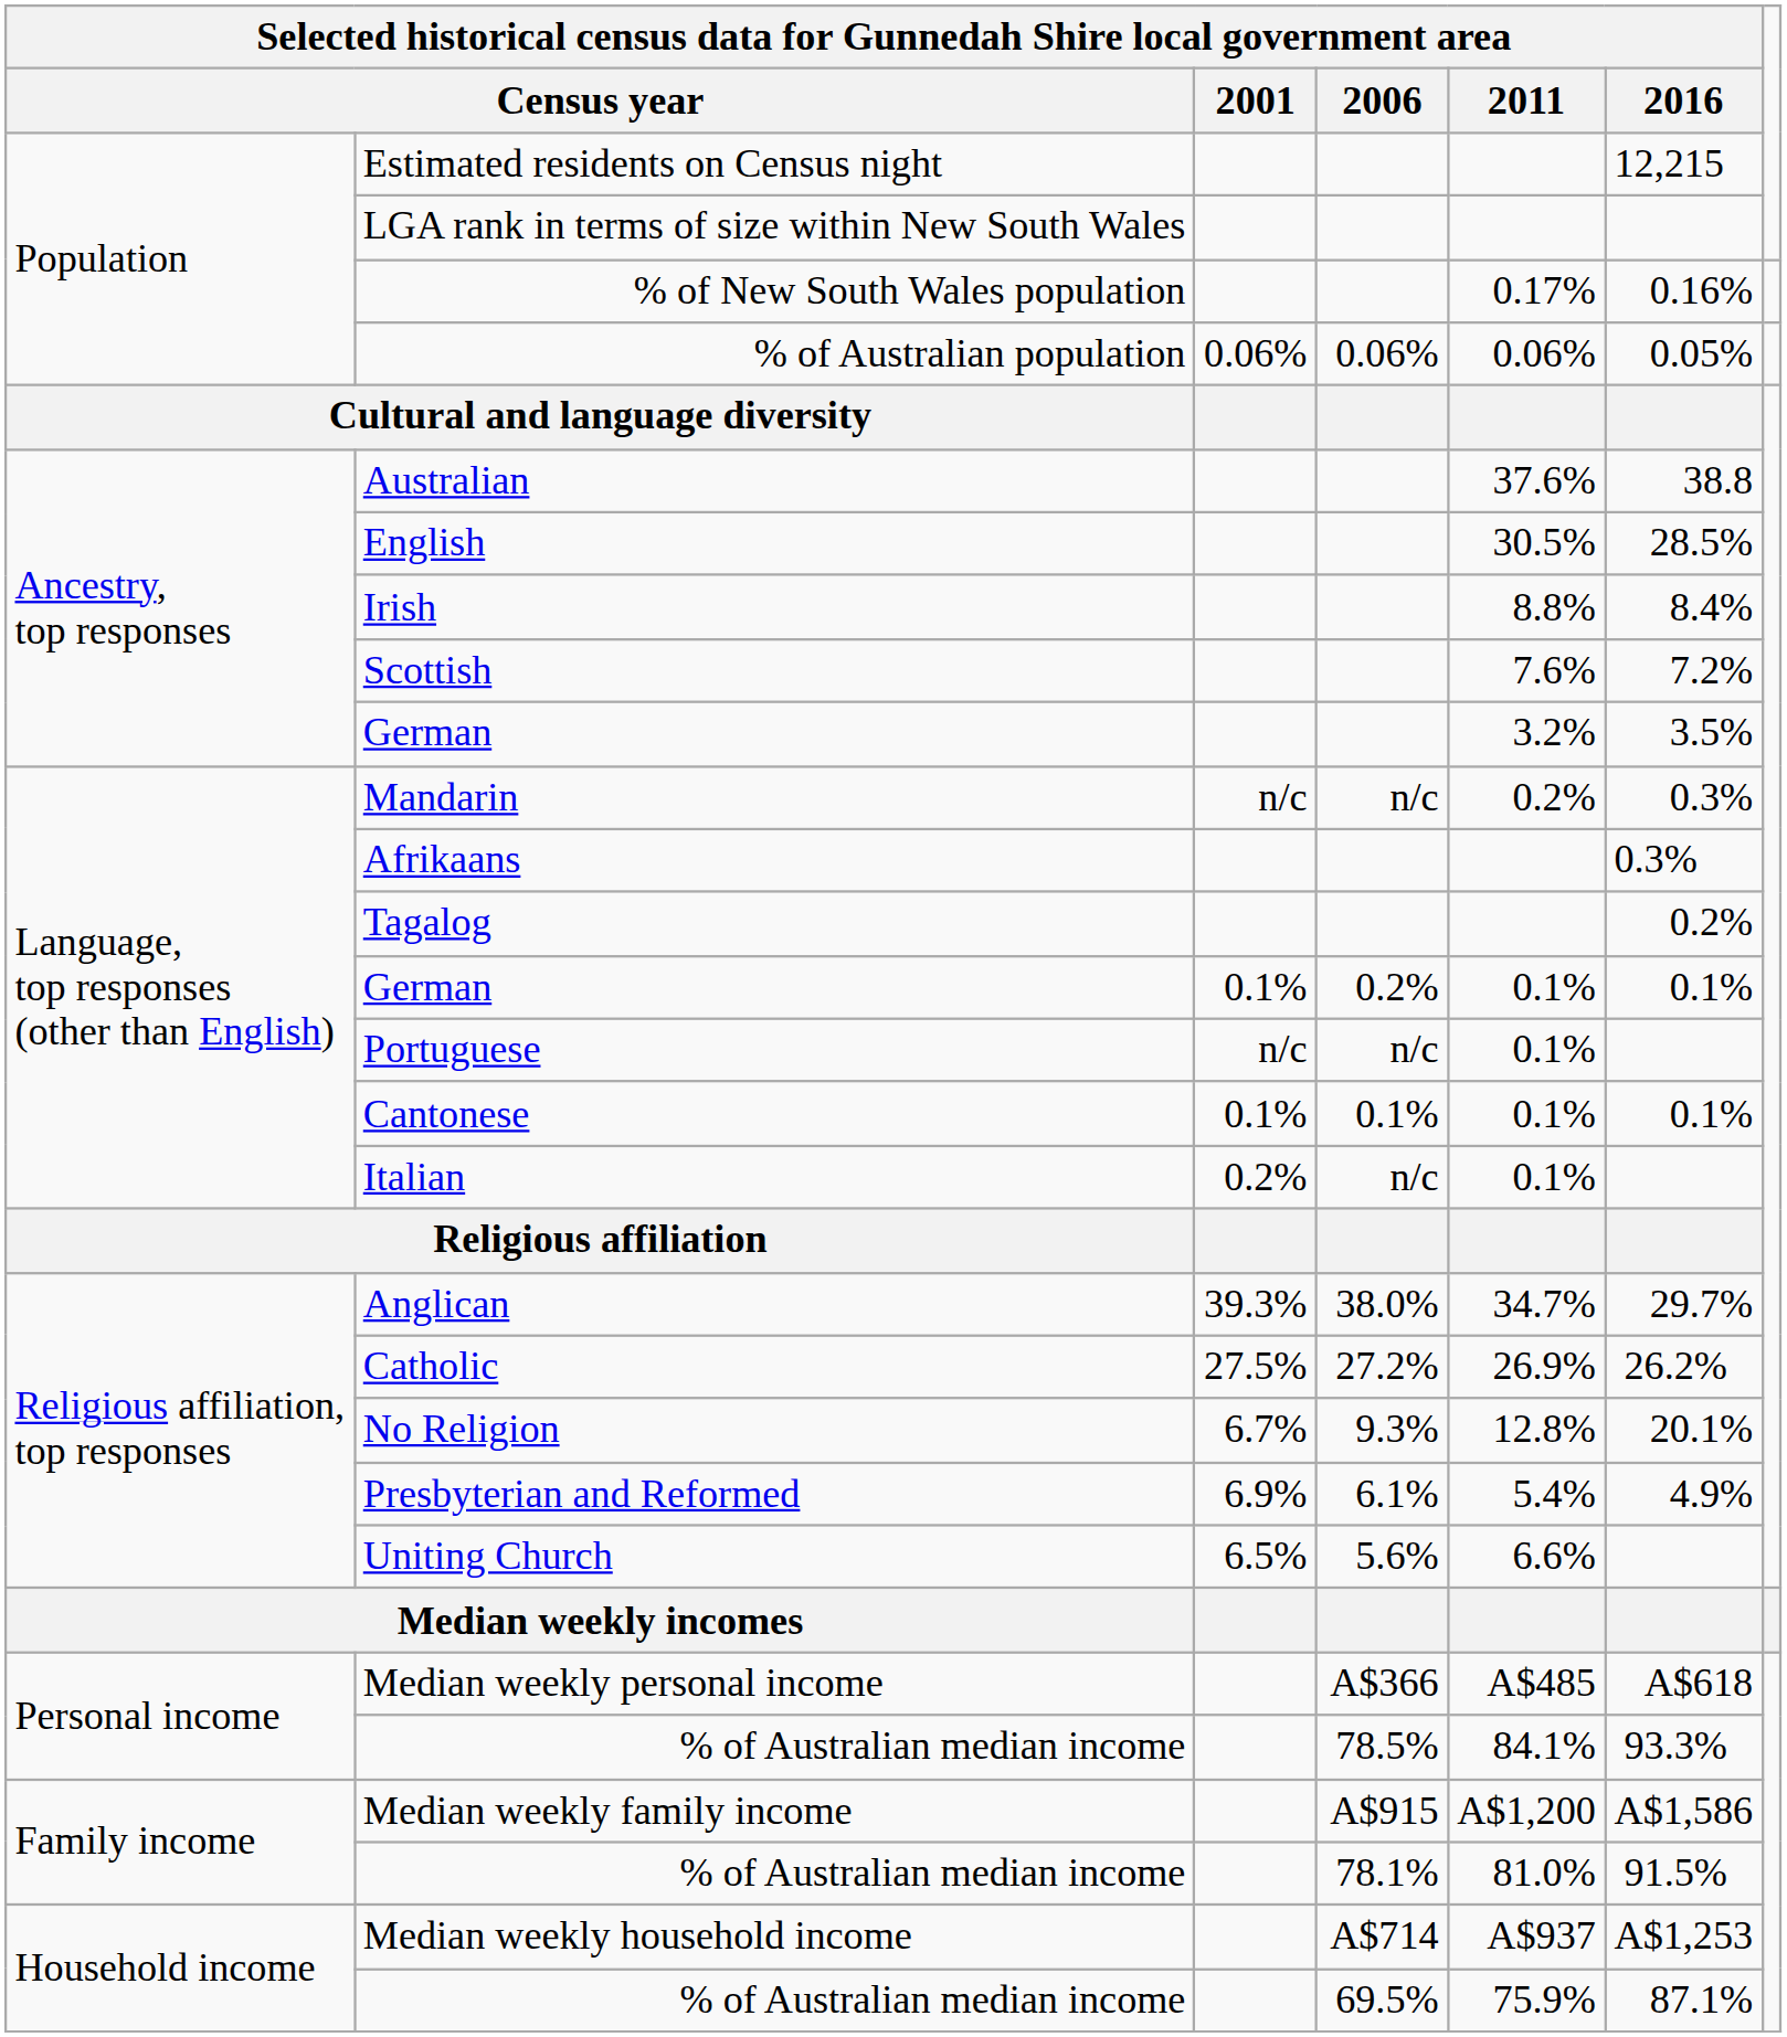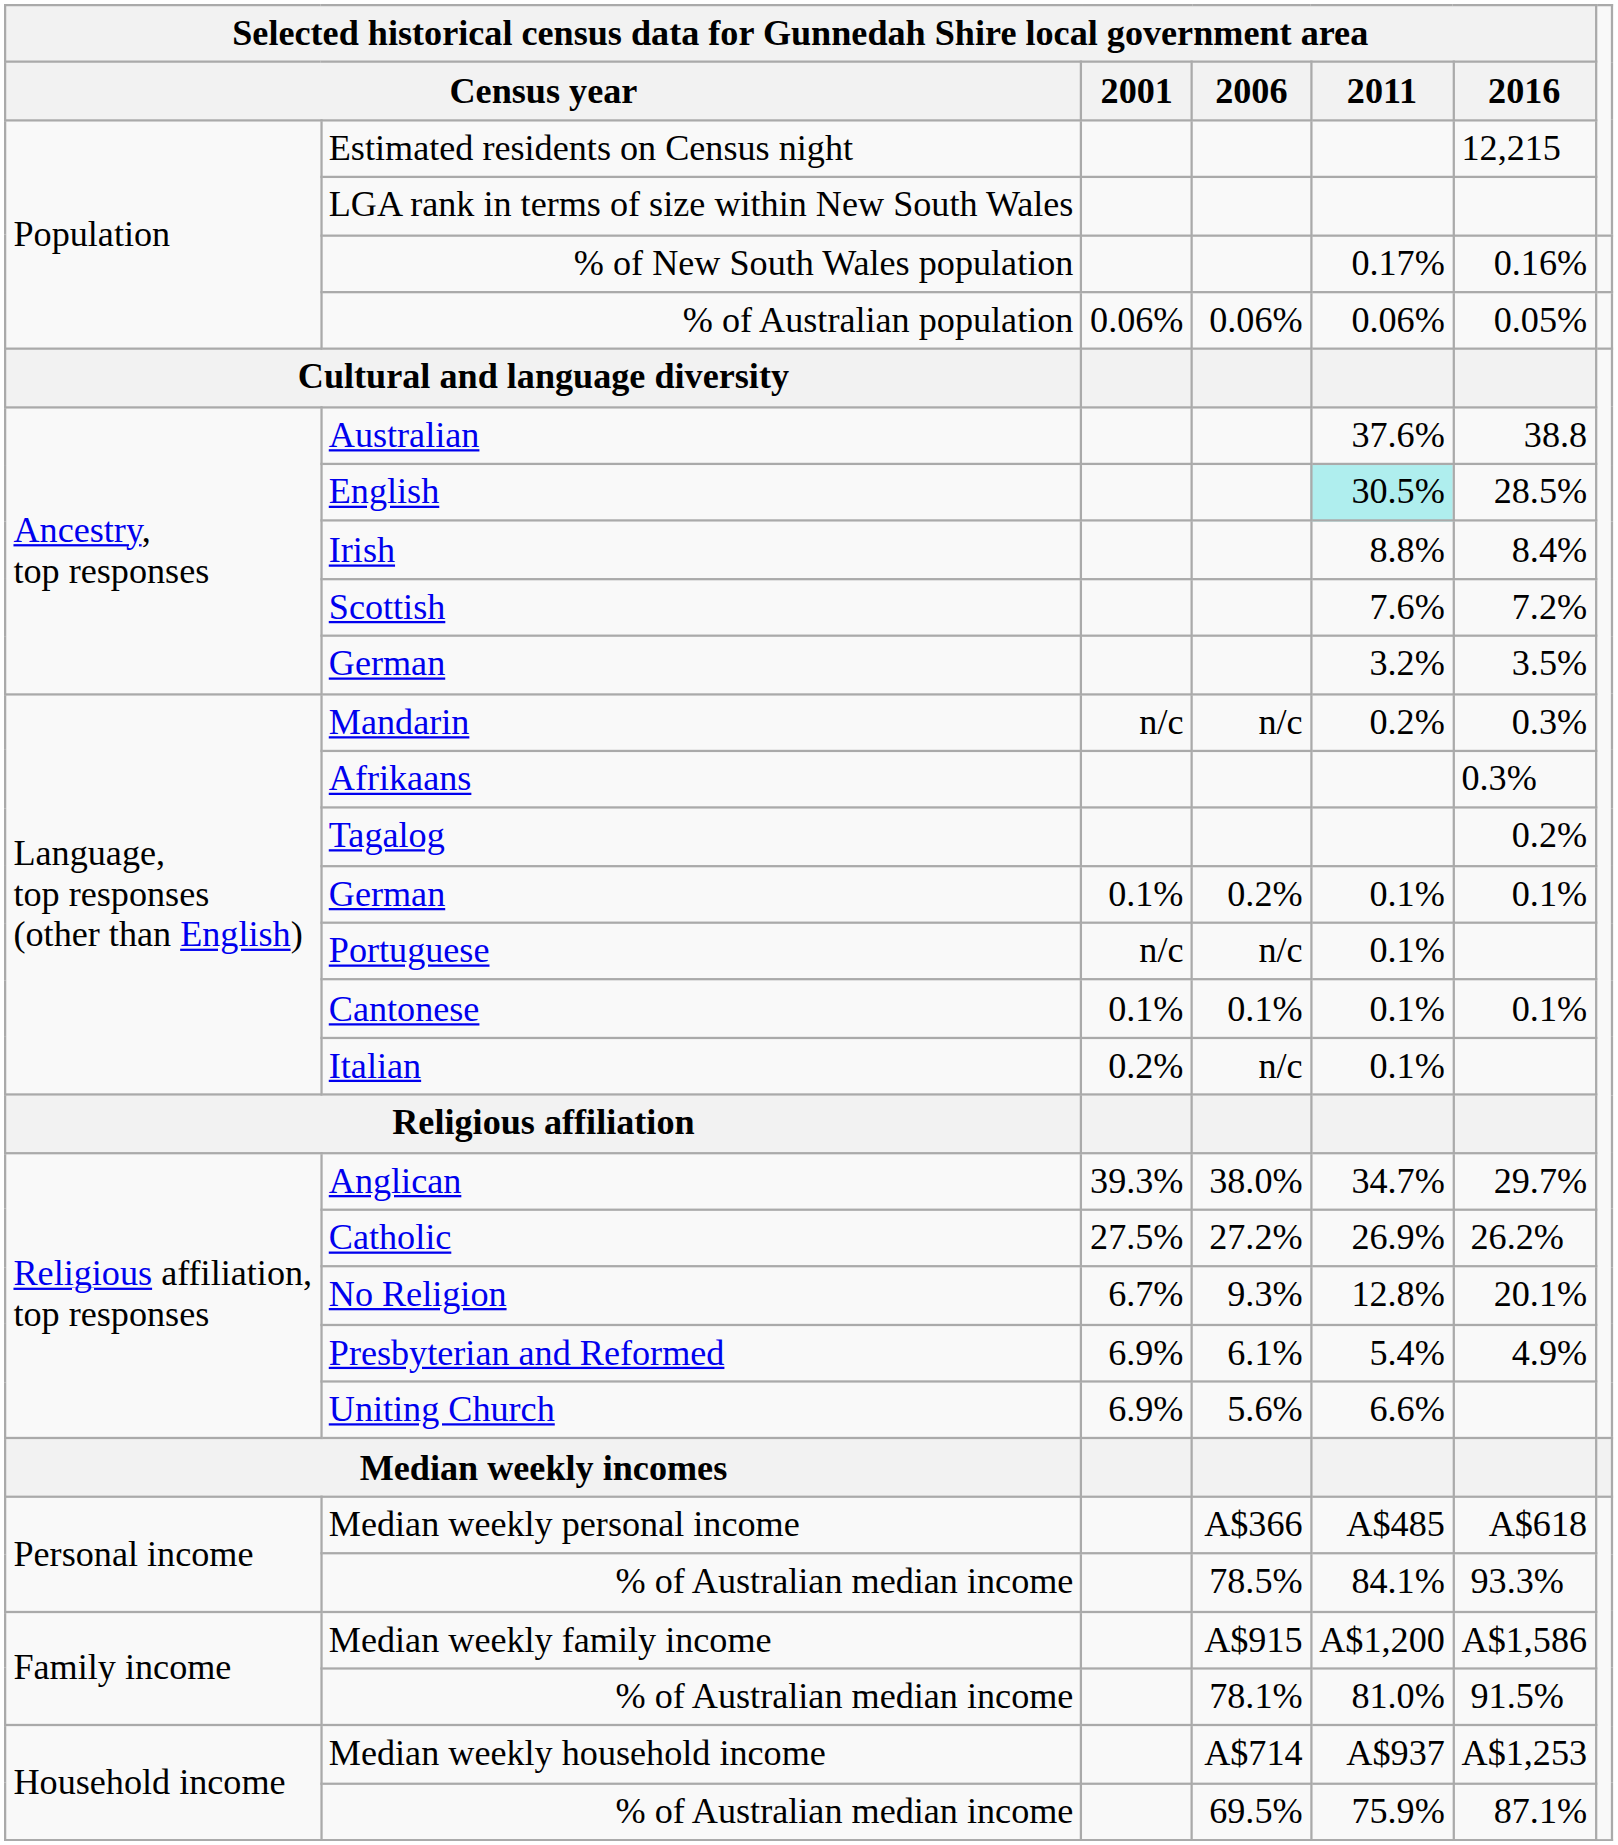 <table class="wikitable">
 <tr>
 <th colspan=6>Selected historical census data for Gunnedah Shire local government area</th>
 </tr>
 <tr>
 <th colspan="2">Census year</th>
 <th>2001</th>
 <th>2006</th>
 <th>2011</th>
 <th>2016</th>
 </tr>
 <tr>
 <td rowspan="4">Population</td>
 <td>Estimated residents on Census night</td>
 <td align="right"></td>
 <td align="right"></td>
 <td align="right"></td>
 <td>12,215</td>
 </tr>
 <tr>
 <td align="right">LGA rank in terms of size within New South Wales</td>
 <td align="right"></td>
 <td align="right"><small></small></td>
 <td align="right"><small></small></td>
 <td></td>
 </tr>
 <tr>
 <td align="right">% of New South Wales population</td>
 <td align="right"></td>
 <td align="right"></td>
 <td align="right">0.17%</td>
 <td align="right"> 0.16%</td>
 <td></td>
 </tr>
 <tr>
 <td align="right">% of Australian population</td>
 <td align="right">0.06%</td>
 <td align="right"> 0.06%</td>
 <td align="right"> 0.06%</td>
 <td align="right"> 0.05%</td>
 <td></td>
 </tr>
 <tr>
 <th colspan="2">Cultural and language diversity</th>
 <th></th>
 <th></th>
 <th></th>
 <th></th>
 </tr>
 <tr>
 <td rowspan="5"><a href='#'>Ancestry</a>,<br>top responses</td>
 <td><a href='#'>Australian</a></td>
 <td align="right"></td>
 <td align="right"></td>
 <td align="right">37.6%</td>
 <td align="right"> 38.8</td>
 </tr>
 <tr>
 <td><a href='#'>English</a></td>
 <td align="right"></td>
 <td align="right"></td>
-<td align="right">30.5%</td>
+<td align="right" style="background: paleturquoise;">30.5%</td>
 <td align="right"> 28.5%</td>
 </tr>
 <tr>
 <td><a href='#'>Irish</a></td>
 <td align="right"></td>
 <td align="right"></td>
 <td align="right">8.8%</td>
 <td align="right"> 8.4%</td>
 </tr>
 <tr>
 <td><a href='#'>Scottish</a></td>
 <td align="right"></td>
 <td align="right"></td>
 <td align="right">7.6%</td>
 <td align="right"> 7.2%</td>
 </tr>
 <tr>
 <td><a href='#'>German</a></td>
 <td align="right"></td>
 <td align="right"></td>
 <td align="right">3.2%</td>
 <td align="right"> 3.5%</td>
 </tr>
 <tr>
 <td rowspan="7">Language,<br>top responses<br>(other than <a href='#'>English</a>)</td>
 <td><a href='#'>Mandarin</a></td>
 <td align="right">n/c</td>
 <td align="right">n/c</td>
 <td align="right"> 0.2%</td>
 <td align="right"> 0.3%</td>
 </tr>
 <tr>
 <td><a href='#'>Afrikaans</a></td>
 <td></td>
 <td></td>
 <td></td>
 <td>0.3%</td>
 </tr>
 <tr>
 <td><a href='#'>Tagalog</a></td>
 <td></td>
 <td></td>
 <td></td>
 <td align="right">0.2%</td>
 </tr>
 <tr>
 <td><a href='#'>German</a></td>
 <td align="right">0.1%</td>
 <td align="right"> 0.2%</td>
 <td align="right"> 0.1%</td>
 <td align="right"> 0.1%</td>
 </tr>
 <tr>
 <td><a href='#'>Portuguese</a></td>
 <td align="right">n/c</td>
 <td align="right">n/c</td>
 <td align="right"> 0.1%</td>
 <td></td>
 </tr>
 <tr>
 <td><a href='#'>Cantonese</a></td>
 <td align="right">0.1%</td>
 <td align="right"> 0.1%</td>
 <td align="right"> 0.1%</td>
 <td align="right"> 0.1%</td>
 </tr>
 <tr>
 <td><a href='#'>Italian</a></td>
 <td align="right">0.2%</td>
 <td align="right"> n/c</td>
 <td align="right"> 0.1%</td>
 <td></td>
 </tr>
 <tr>
 <th colspan="2">Religious affiliation</th>
 <th></th>
 <th></th>
 <th></th>
 <th></th>
 </tr>
 <tr>
 <td rowspan="5"><a href='#'>Religious</a> affiliation,<br>top responses</td>
 <td><a href='#'>Anglican</a></td>
 <td align="right">39.3%</td>
 <td align="right"> 38.0%</td>
 <td align="right"> 34.7%</td>
 <td align="right"> 29.7%</td>
 </tr>
 <tr>
 <td><a href='#'>Catholic</a></td>
 <td align="right">27.5%</td>
 <td align="right"> 27.2%</td>
 <td align="right"> 26.9%</td>
 <td> 26.2%</td>
 </tr>
 <tr>
 <td><a href='#'>No Religion</a></td>
 <td align="right">6.7%</td>
 <td align="right"> 9.3%</td>
 <td align="right"> 12.8%</td>
 <td align="right"> 20.1%</td>
 </tr>
 <tr>
 <td><a href='#'>Presbyterian and Reformed</a></td>
 <td align="right">6.9%</td>
 <td align="right"> 6.1%</td>
 <td align="right"> 5.4%</td>
 <td align="right"> 4.9%</td>
 </tr>
 <tr>
 <td><a href='#'>Uniting Church</a></td>
-<td align="right">6.5%</td>
+<td align="right">6.9%</td>
 <td align="right"> 5.6%</td>
 <td align="right"> 6.6%</td>
 <td></td>
 </tr>
 <tr>
 <th colspan="2">Median weekly incomes</th>
 <th></th>
 <th></th>
 <th></th>
 <th></th>
 <th></th>
 </tr>
 <tr>
 <td rowspan="2">Personal income</td>
 <td>Median weekly personal income</td>
 <td align="right"></td>
 <td align="right">A$366</td>
 <td align="right">A$485</td>
 <td align="right">A$618</td>
 </tr>
 <tr>
 <td align="right">% of Australian median income</td>
 <td align="right"></td>
 <td align="right">78.5%</td>
 <td align="right"> 84.1%</td>
 <td> 93.3%</td>
 </tr>
 <tr>
 <td rowspan="2">Family income</td>
 <td>Median weekly family income</td>
 <td align="right"></td>
 <td align="right">A$915</td>
 <td align="right">A$1,200</td>
 <td align="right">A$1,586</td>
 </tr>
 <tr>
 <td align="right">% of Australian median income</td>
 <td align="right"></td>
 <td align="right">78.1%</td>
 <td align="right"> 81.0%</td>
 <td> 91.5%</td>
 </tr>
 <tr>
 <td rowspan="2">Household income</td>
 <td>Median weekly household income</td>
 <td align="right"></td>
 <td align="right">A$714</td>
 <td align="right">A$937</td>
 <td align="right">A$1,253</td>
 </tr>
 <tr>
 <td align="right">% of Australian median income</td>
 <td align="right"></td>
 <td align="right">69.5%</td>
 <td align="right"> 75.9%</td>
 <td align="right"> 87.1%</td>
 </tr>
 <tr>
 </tr>
 </table>
